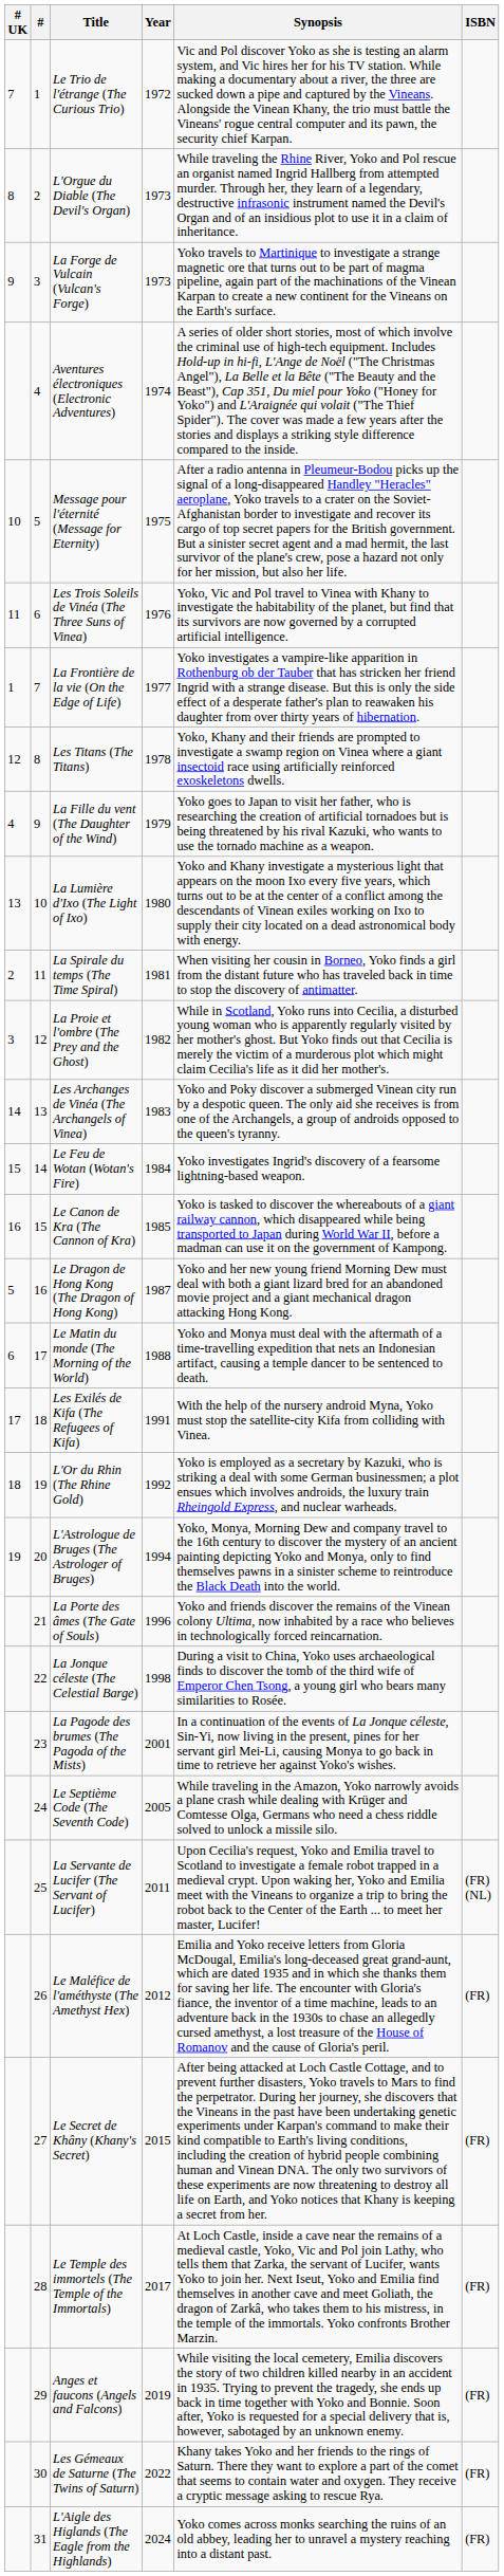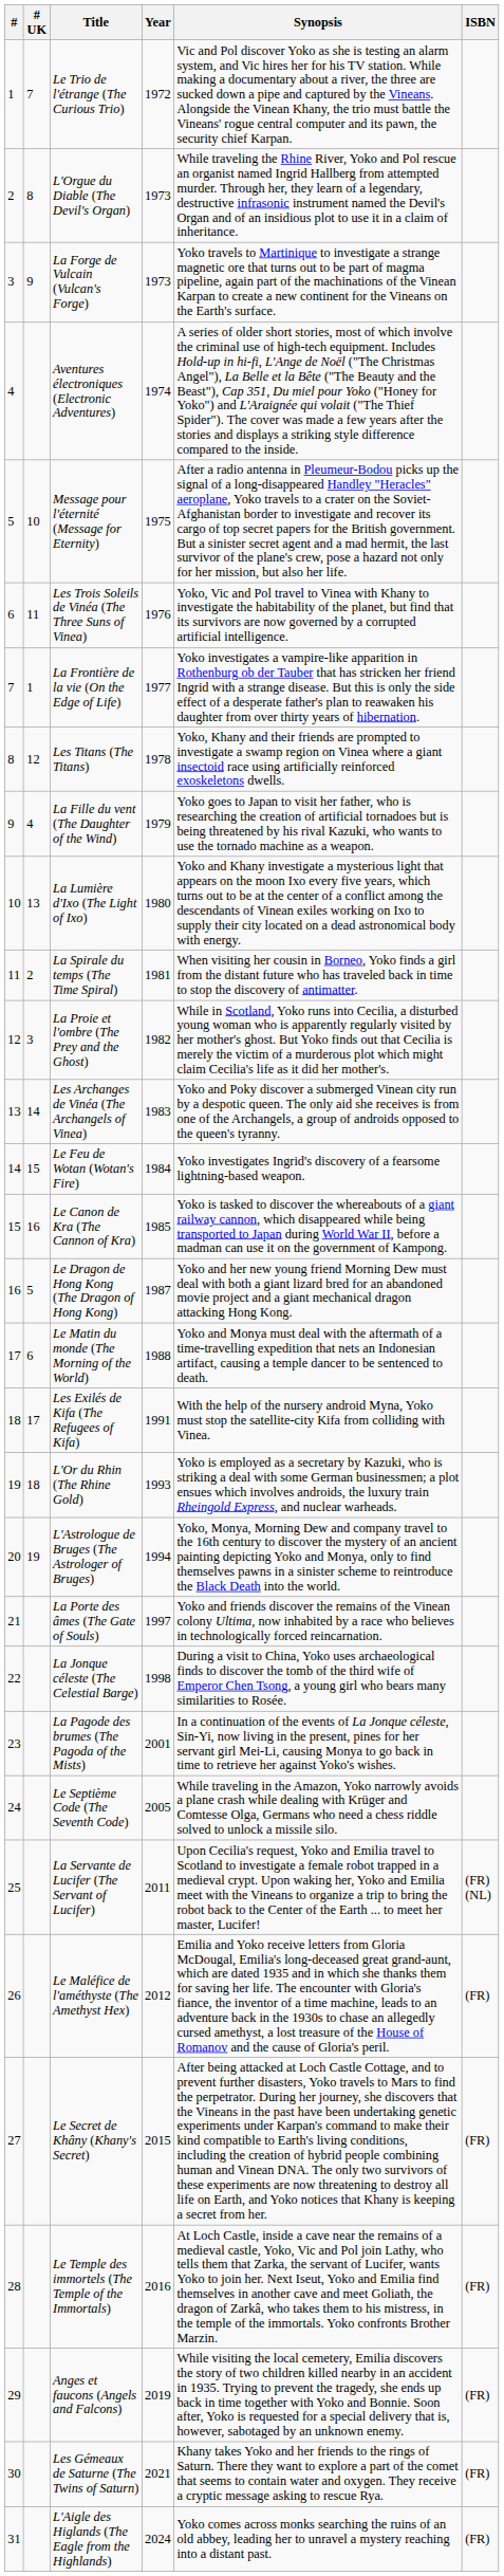 <table class="wikitable sortable">
 <tr>
+<th>#</th>
 <th># UK</th>
-<th>#</th>
 <th>Title</th>
 <th>Year</th>
 <th>Synopsis</th>
 <th>ISBN</th>
 </tr>
 <tr>
+<td>1</td>
 <td>7</td>
-<td>1</td>
 <td><em>Le Trio de l'étrange</em> (<em>The Curious Trio</em>)</td>
 <td>1972</td>
 <td>Vic and Pol discover Yoko as she is testing an alarm system, and Vic hires her for his TV station. While making a documentary about a river, the three are sucked down a pipe and captured by the <a href='#'>Vineans</a>. Alongside the Vinean Khany, the trio must battle the Vineans' rogue central computer and its pawn, the security chief Karpan.</td>
 <td></td>
 </tr>
 <tr>
+<td>2</td>
 <td>8</td>
-<td>2</td>
 <td><em>L'Orgue du Diable</em> (<em>The Devil's Organ</em>)</td>
 <td>1973</td>
 <td>While traveling the <a href='#'>Rhine</a> River, Yoko and Pol rescue an organist named Ingrid Hallberg from attempted murder. Through her, they learn of a legendary, destructive <a href='#'>infrasonic</a> instrument named the Devil's Organ and of an insidious plot to use it in a claim of inheritance.</td>
 <td></td>
 </tr>
 <tr>
+<td>3</td>
 <td>9</td>
-<td>3</td>
 <td><em>La Forge de Vulcain</em> (<em>Vulcan's Forge</em>)</td>
 <td>1973</td>
 <td>Yoko travels to <a href='#'>Martinique</a> to investigate a strange magnetic ore that turns out to be part of magma pipeline, again part of the machinations of the Vinean Karpan to create a new continent for the Vineans on the Earth's surface.</td>
 <td></td>
 </tr>
 <tr>
+<td>4</td>
 <td></td>
-<td>4</td>
 <td><em>Aventures électroniques</em> (<em>Electronic Adventures</em>)</td>
 <td>1974</td>
 <td>A series of older short stories, most of which involve the criminal use of high-tech equipment. Includes <em>Hold-up in hi-fi</em>, <em>L'Ange de Noël</em> ("The Christmas Angel"), <em>La Belle et la Bête</em> ("The Beauty and the Beast"), <em>Cap 351</em>, <em>Du miel pour Yoko</em> ("Honey for Yoko") and <em>L'Araignée qui volait</em> ("The Thief Spider"). The cover was made a few years after the stories and displays a striking style difference compared to the inside.</td>
 <td></td>
 </tr>
 <tr>
+<td>5</td>
 <td>10</td>
-<td>5</td>
 <td><em>Message pour l'éternité</em> (<em>Message for Eternity</em>)</td>
 <td>1975</td>
 <td>After a radio antenna in <a href='#'>Pleumeur-Bodou</a> picks up the signal of a long-disappeared <a href='#'>Handley "Heracles" aeroplane</a>, Yoko travels to a crater on the Soviet-Afghanistan border to investigate and recover its cargo of top secret papers for the British government. But a sinister secret agent and a mad hermit, the last survivor of the plane's crew, pose a hazard not only for her mission, but also her life.</td>
 <td></td>
 </tr>
 <tr>
+<td>6</td>
 <td>11</td>
-<td>6</td>
 <td><em>Les Trois Soleils de Vinéa</em> (<em>The Three Suns of Vinea</em>)</td>
 <td>1976</td>
 <td>Yoko, Vic and Pol travel to Vinea with Khany to investigate the habitability of the planet, but find that its survivors are now governed by a corrupted artificial intelligence.</td>
 <td></td>
 </tr>
 <tr>
+<td>7</td>
 <td>1</td>
-<td>7</td>
 <td><em>La Frontière de la vie</em> (<em>On the Edge of Life</em>)</td>
 <td>1977</td>
 <td>Yoko investigates a vampire-like apparition in <a href='#'>Rothenburg ob der Tauber</a> that has stricken her friend Ingrid with a strange disease. But this is only the side effect of a desperate father's plan to reawaken his daughter from over thirty years of <a href='#'>hibernation</a>.</td>
 <td></td>
 </tr>
 <tr>
+<td>8</td>
 <td>12</td>
-<td>8</td>
 <td><em>Les Titans</em> (<em>The Titans</em>)</td>
 <td>1978</td>
 <td>Yoko, Khany and their friends are prompted to investigate a swamp region on Vinea where a giant <a href='#'>insectoid</a> race using artificially reinforced <a href='#'>exoskeletons</a> dwells.</td>
 <td></td>
 </tr>
 <tr>
+<td>9</td>
 <td>4</td>
-<td>9</td>
 <td><em>La Fille du vent</em> (<em>The Daughter of the Wind</em>)</td>
 <td>1979</td>
 <td>Yoko goes to Japan to visit her father, who is researching the creation of artificial tornadoes but is being threatened by his rival Kazuki, who wants to use the tornado machine as a weapon.</td>
 <td></td>
 </tr>
 <tr>
+<td>10</td>
 <td>13</td>
-<td>10</td>
 <td><em>La Lumière d'Ixo</em> (<em>The Light of Ixo</em>)</td>
 <td>1980</td>
 <td>Yoko and Khany investigate a mysterious light that appears on the moon Ixo every five years, which turns out to be at the center of a conflict among the descendants of Vinean exiles working on Ixo to supply their city located on a dead astronomical body with energy.</td>
 <td></td>
 </tr>
 <tr>
+<td>11</td>
 <td>2</td>
-<td>11</td>
 <td><em>La Spirale du temps</em> (<em>The Time Spiral</em>)</td>
 <td>1981</td>
 <td>When visiting her cousin in <a href='#'>Borneo</a>, Yoko finds a girl from the distant future who has traveled back in time to stop the discovery of <a href='#'>antimatter</a>.</td>
 <td></td>
 </tr>
 <tr>
+<td>12</td>
 <td>3</td>
-<td>12</td>
 <td><em>La Proie et l'ombre</em> (<em>The Prey and the Ghost</em>)</td>
 <td>1982</td>
 <td>While in <a href='#'>Scotland</a>, Yoko runs into Cecilia, a disturbed young woman who is apparently regularly visited by her mother's ghost. But Yoko finds out that Cecilia is merely the victim of a murderous plot which might claim Cecilia's life as it did her mother's.</td>
 <td></td>
 </tr>
 <tr>
+<td>13</td>
 <td>14</td>
-<td>13</td>
 <td><em>Les Archanges de Vinéa</em> (<em>The Archangels of Vinea</em>)</td>
 <td>1983</td>
 <td>Yoko and Poky discover a submerged Vinean city run by a despotic queen. The only aid she receives is from one of the Archangels, a group of androids opposed to the queen's tyranny.</td>
 <td></td>
 </tr>
 <tr>
+<td>14</td>
 <td>15</td>
-<td>14</td>
 <td><em>Le Feu de Wotan</em> (<em>Wotan's Fire</em>)</td>
 <td>1984</td>
 <td>Yoko investigates Ingrid's discovery of a fearsome lightning-based weapon.</td>
 <td></td>
 </tr>
 <tr>
+<td>15</td>
 <td>16</td>
-<td>15</td>
 <td><em>Le Canon de Kra</em> (<em>The Cannon of Kra</em>)</td>
 <td>1985</td>
 <td>Yoko is tasked to discover the whereabouts of a <a href='#'>giant railway cannon</a>, which disappeared while being <a href='#'>transported to Japan</a> during <a href='#'>World War II</a>, before a madman can use it on the government of Kampong.</td>
 <td></td>
 </tr>
 <tr>
+<td>16</td>
 <td>5</td>
-<td>16</td>
 <td><em>Le Dragon de Hong Kong</em> (<em>The Dragon of Hong Kong</em>)</td>
 <td>1987</td>
 <td>Yoko and her new young friend Morning Dew must deal with both a giant lizard bred for an abandoned movie project and a giant mechanical dragon attacking Hong Kong.</td>
 <td></td>
 </tr>
 <tr>
+<td>17</td>
 <td>6</td>
-<td>17</td>
 <td><em>Le Matin du monde</em> (<em>The Morning of the World</em>)</td>
 <td>1988</td>
 <td>Yoko and Monya must deal with the aftermath of a time-travelling expedition that nets an Indonesian artifact, causing a temple dancer to be sentenced to death.</td>
 <td></td>
 </tr>
 <tr>
+<td>18</td>
 <td>17</td>
-<td>18</td>
 <td><em>Les Exilés de Kifa</em> (<em>The Refugees of Kifa</em>)</td>
 <td>1991</td>
 <td>With the help of the nursery android Myna, Yoko must stop the satellite-city Kifa from colliding with Vinea.</td>
 <td></td>
 </tr>
 <tr>
+<td>19</td>
 <td>18</td>
-<td>19</td>
 <td><em>L'Or du Rhin</em> (<em>The Rhine Gold</em>)</td>
-<td>1992</td>
+<td>1993</td>
 <td>Yoko is employed as a secretary by Kazuki, who is striking a deal with some German businessmen; a plot ensues which involves androids, the luxury train <em><a href='#'>Rheingold Express</a></em>, and nuclear warheads.</td>
 <td></td>
 </tr>
 <tr>
+<td>20</td>
 <td>19</td>
-<td>20</td>
 <td><em>L'Astrologue de Bruges</em> (<em>The Astrologer of Bruges</em>)</td>
 <td>1994</td>
 <td>Yoko, Monya, Morning Dew and company travel to the 16th century to discover the mystery of an ancient painting depicting Yoko and Monya, only to find themselves pawns in a sinister scheme to reintroduce the <a href='#'>Black Death</a> into the world.</td>
 <td></td>
 </tr>
 <tr>
+<td>21</td>
 <td></td>
-<td>21</td>
 <td><em>La Porte des âmes</em> (<em>The Gate of Souls</em>)</td>
-<td>1996</td>
+<td>1997</td>
 <td>Yoko and friends discover the remains of the Vinean colony <em>Ultima</em>, now inhabited by a race who believes in technologically forced reincarnation.</td>
 <td></td>
 </tr>
 <tr>
+<td>22</td>
 <td></td>
-<td>22</td>
 <td><em>La Jonque céleste</em> (<em>The Celestial Barge</em>)</td>
 <td>1998</td>
 <td>During a visit to China, Yoko uses archaeological finds to discover the tomb of the third wife of <a href='#'>Emperor Chen Tsong</a>, a young girl who bears many similarities to Rosée.</td>
 <td></td>
 </tr>
 <tr>
+<td>23</td>
 <td></td>
-<td>23</td>
 <td><em>La Pagode des brumes</em> (<em>The Pagoda of the Mists</em>)</td>
 <td>2001</td>
 <td>In a continuation of the events of <em>La Jonque céleste</em>, Sin-Yi, now living in the present, pines for her servant girl Mei-Li, causing Monya to go back in time to retrieve her against Yoko's wishes.</td>
 <td></td>
 </tr>
 <tr>
+<td>24</td>
 <td></td>
-<td>24</td>
 <td><em>Le Septième Code</em> (<em>The Seventh Code</em>)</td>
 <td>2005</td>
 <td>While traveling in the Amazon, Yoko narrowly avoids a plane crash while dealing with Krüger and Comtesse Olga, Germans who need a chess riddle solved to unlock a missile silo.</td>
 <td></td>
 </tr>
 <tr>
+<td>25</td>
 <td></td>
-<td>25</td>
 <td><em>La Servante de Lucifer</em> (<em>The Servant of Lucifer</em>)</td>
 <td>2011</td>
 <td>Upon Cecilia's request, Yoko and Emilia travel to Scotland to investigate a female robot trapped in a medieval crypt. Upon waking her, Yoko and Emilia meet with the Vineans to organize a trip to bring the robot back to the Center of the Earth ... to meet her master, Lucifer!</td>
 <td> (FR)<br> (NL)</td>
 </tr>
 <tr>
+<td>26</td>
 <td></td>
-<td>26</td>
 <td><em>Le Maléfice de l'améthyste</em> (<em>The Amethyst Hex</em>)</td>
 <td>2012</td>
 <td>Emilia and Yoko receive letters from Gloria McDougal, Emilia's long-deceased great grand-aunt, which are dated 1935 and in which she thanks them for saving her life. The encounter with Gloria's fiance, the inventor of a time machine, leads to an adventure back in the 1930s to chase an allegedly cursed amethyst, a lost treasure of the <a href='#'>House of Romanov</a> and the cause of Gloria's peril.</td>
 <td> (FR)</td>
 </tr>
 <tr>
+<td>27</td>
 <td></td>
-<td>27</td>
 <td><em>Le Secret de Khâny</em> (<em>Khany's Secret</em>)</td>
 <td>2015</td>
 <td>After being attacked at Loch Castle Cottage, and to prevent further disasters, Yoko travels to Mars to find the perpetrator. During her journey, she discovers that the Vineans in the past have been undertaking genetic experiments under Karpan's command to make their kind compatible to Earth's living conditions, including the creation of hybrid people combining human and Vinean DNA. The only two survivors of these experiments are now threatening to destroy all life on Earth, and Yoko notices that Khany is keeping a secret from her.</td>
 <td> (FR)</td>
 </tr>
 <tr>
+<td>28</td>
 <td></td>
-<td>28</td>
 <td><em>Le Temple des immortels</em> (<em>The Temple of the Immortals</em>)</td>
-<td>2017</td>
+<td>2016</td>
 <td>At Loch Castle, inside a cave near the remains of a medieval castle, Yoko, Vic and Pol join Lathy, who tells them that Zarka, the servant of Lucifer, wants Yoko to join her. Next Iseut, Yoko and Emilia find themselves in another cave and meet Goliath, the dragon of Zarkâ, who takes them to his mistress, in the temple of the immortals. Yoko confronts Brother Marzin.</td>
 <td> (FR)</td>
 </tr>
 <tr>
+<td>29</td>
 <td></td>
-<td>29</td>
 <td><em>Anges et faucons</em> (<em>Angels and Falcons</em>)</td>
 <td>2019</td>
 <td>While visiting the local cemetery, Emilia discovers the story of two children killed nearby in an accident in 1935. Trying to prevent the tragedy, she ends up back in time together with Yoko and Bonnie. Soon after, Yoko is requested for a special delivery that is, however, sabotaged by an unknown enemy.</td>
 <td> (FR)</td>
 </tr>
 <tr>
+<td>30</td>
 <td></td>
-<td>30</td>
 <td><em>Les Gémeaux de Saturne</em> (<em>The Twins of Saturn</em>)</td>
-<td>2022</td>
+<td>2021</td>
 <td>Khany takes Yoko and her friends to the rings of Saturn. There they want to explore a part of the comet that seems to contain water and oxygen. They receive a cryptic message asking to rescue Rya.</td>
 <td>(FR)</td>
 </tr>
 <tr>
+<td>31</td>
 <td></td>
-<td>31</td>
 <td><em>L'Aigle des Higlands</em> (<em>The Eagle from the Highlands</em>)</td>
 <td>2024</td>
 <td>Yoko comes across monks searching the ruins of an old abbey, leading her to unravel a mystery reaching into a distant past.</td>
 <td> (FR)</td>
 </tr>
 </table>
